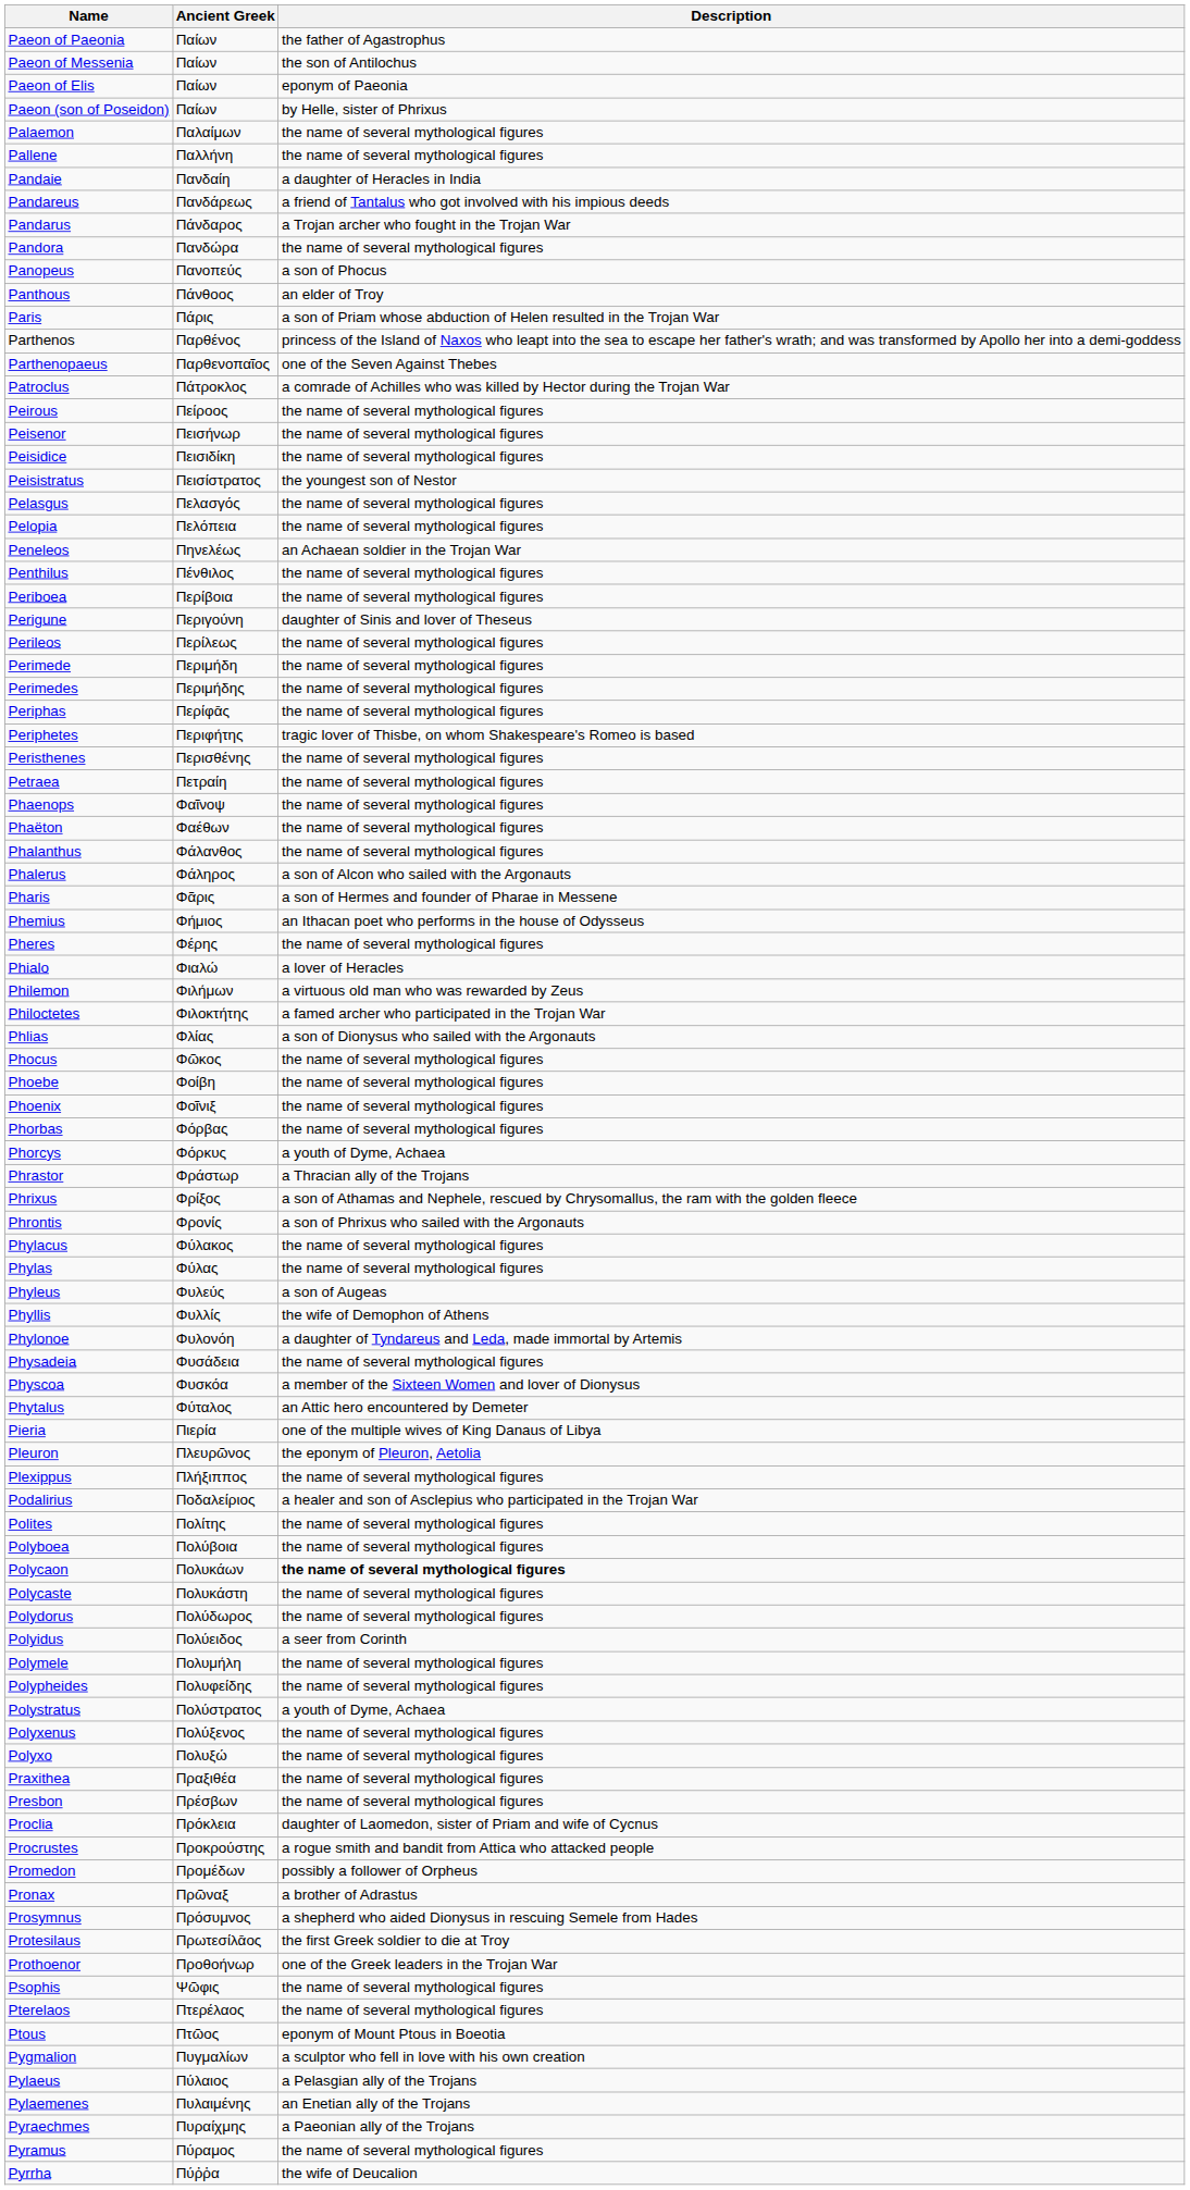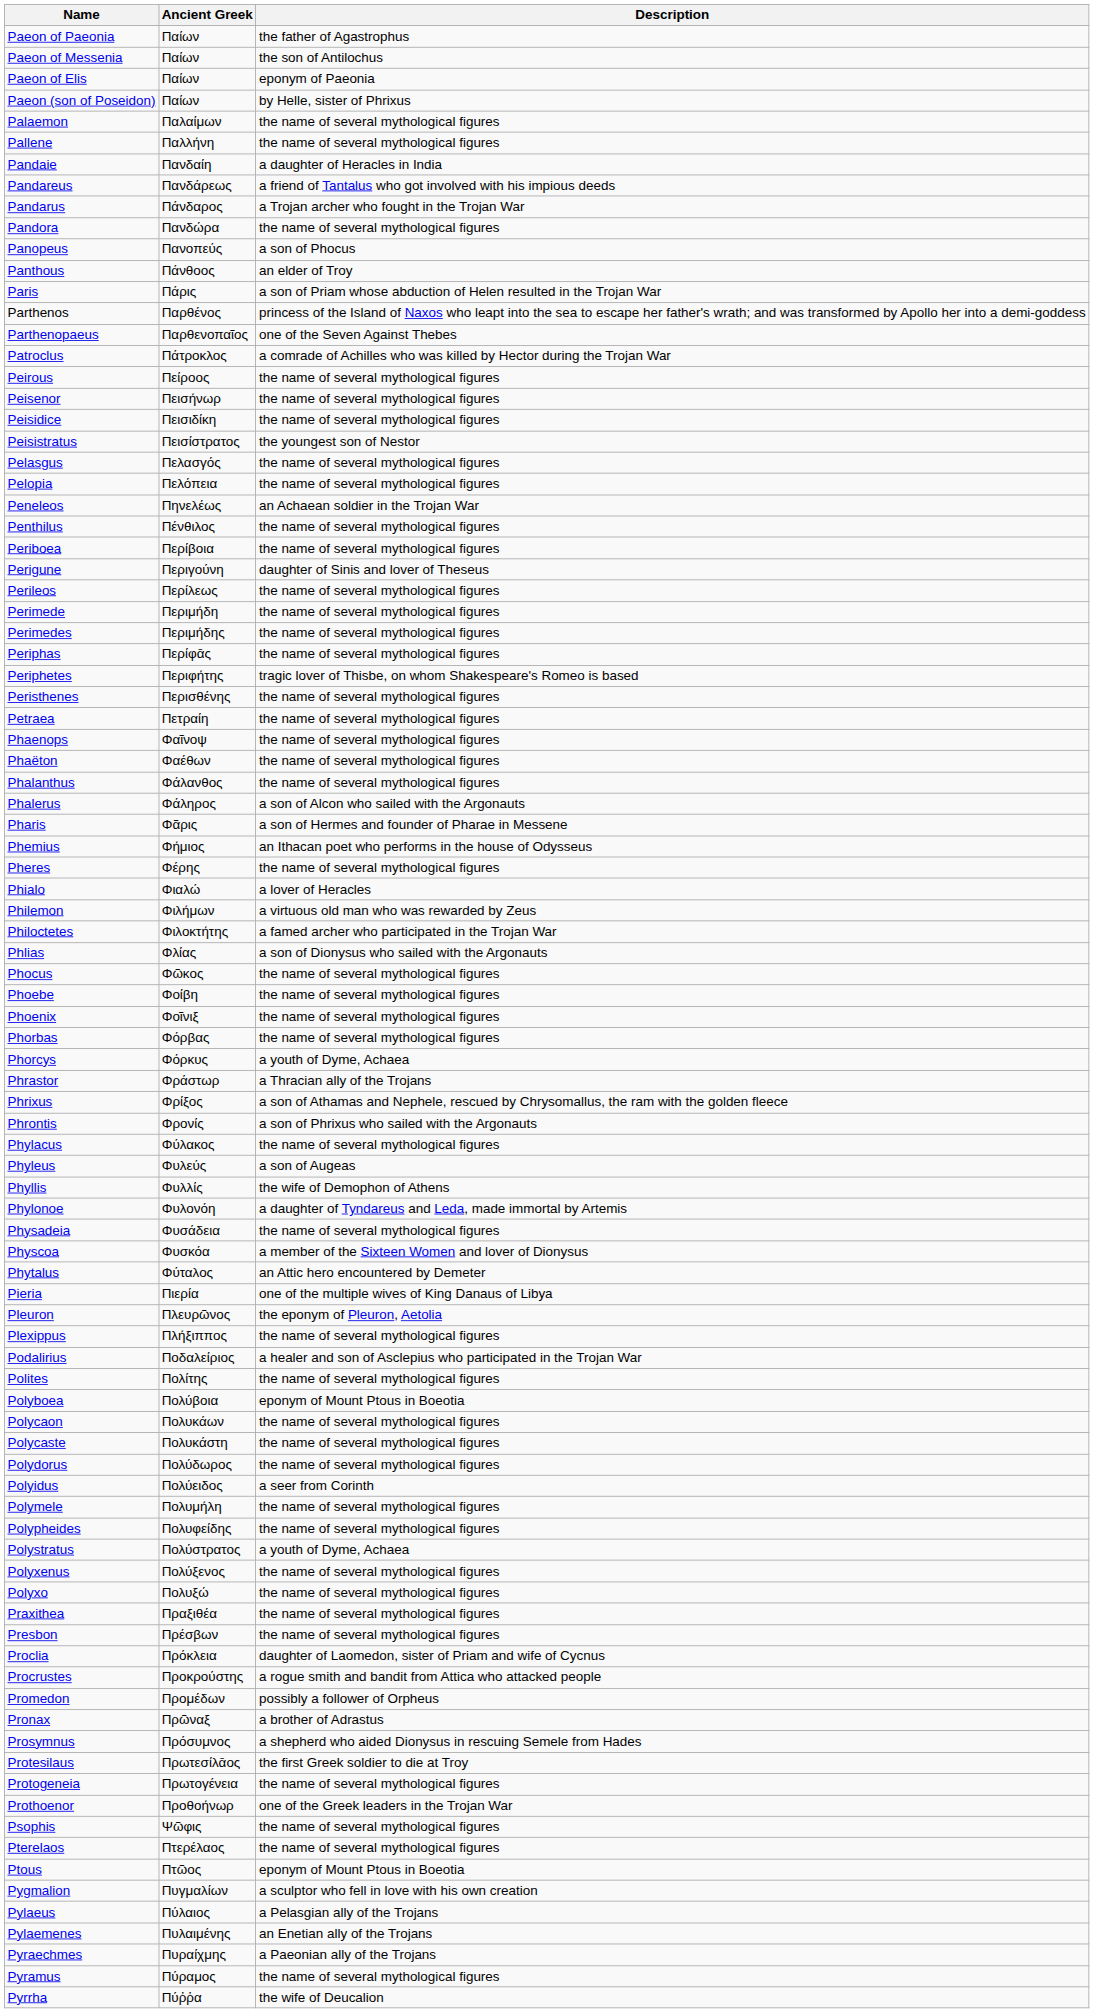 <table class="wikitable">
 <tr>
 <th>Name</th>
 <th>Ancient Greek</th>
 <th>Description</th>
 </tr>
 <tr>
 <td><a href='#'>Paeon of Paeonia</a></td>
 <td>Παίων</td>
 <td>the father of Agastrophus</td>
 </tr>
 <tr>
 <td><a href='#'>Paeon of Messenia</a></td>
 <td>Παίων</td>
 <td>the son of Antilochus</td>
 </tr>
 <tr>
 <td><a href='#'>Paeon of Elis</a></td>
 <td>Παίων</td>
 <td>eponym of Paeonia</td>
 </tr>
 <tr>
 <td><a href='#'>Paeon (son of Poseidon)</a></td>
 <td>Παίων</td>
 <td>by Helle, sister of Phrixus</td>
 </tr>
 <tr>
 <td><a href='#'>Palaemon</a></td>
 <td>Παλαίμων</td>
 <td>the name of several mythological figures</td>
 </tr>
 <tr>
 <td><a href='#'>Pallene</a></td>
 <td>Παλλήνη</td>
 <td>the name of several mythological figures</td>
 </tr>
 <tr>
 <td><a href='#'>Pandaie</a></td>
 <td>Πανδαίη</td>
 <td>a daughter of Heracles in India</td>
 </tr>
 <tr>
 <td><a href='#'>Pandareus</a></td>
 <td>Πανδάρεως</td>
 <td>a friend of <a href='#'>Tantalus</a> who got involved with his impious deeds</td>
 </tr>
 <tr>
 <td><a href='#'>Pandarus</a></td>
 <td>Πάνδαρος</td>
 <td>a Trojan archer who fought in the Trojan War</td>
 </tr>
 <tr>
 <td><a href='#'>Pandora</a></td>
 <td>Πανδώρα</td>
 <td>the name of several mythological figures</td>
 </tr>
 <tr>
 <td><a href='#'>Panopeus</a></td>
 <td>Πανοπεύς</td>
 <td>a son of Phocus</td>
 </tr>
 <tr>
 <td><a href='#'>Panthous</a></td>
 <td>Πάνθοος</td>
 <td>an elder of Troy</td>
 </tr>
 <tr>
 <td><a href='#'>Paris</a></td>
 <td>Πάρις</td>
 <td>a son of Priam whose abduction of Helen resulted in the Trojan War</td>
 </tr>
 <tr>
 <td>Parthenos</td>
 <td>Παρθένος</td>
 <td>princess of the Island of <a href='#'>Naxos</a> who leapt into the sea to escape her father's wrath; and was transformed by Apollo her into a demi-goddess</td>
 </tr>
 <tr>
 <td><a href='#'>Parthenopaeus</a></td>
 <td>Παρθενοπαῖος</td>
 <td>one of the Seven Against Thebes</td>
 </tr>
 <tr>
 <td><a href='#'>Patroclus</a></td>
 <td>Πάτροκλος</td>
 <td>a comrade of Achilles who was killed by Hector during the Trojan War</td>
 </tr>
 <tr>
 <td><a href='#'>Peirous</a></td>
 <td>Πείροος</td>
 <td>the name of several mythological figures</td>
 </tr>
 <tr>
 <td><a href='#'>Peisenor</a></td>
 <td>Πεισήνωρ</td>
 <td>the name of several mythological figures</td>
 </tr>
 <tr>
 <td><a href='#'>Peisidice</a></td>
 <td>Πεισιδίκη</td>
 <td>the name of several mythological figures</td>
 </tr>
 <tr>
 <td><a href='#'>Peisistratus</a></td>
 <td>Πεισίστρατος</td>
 <td>the youngest son of Nestor</td>
 </tr>
 <tr>
 <td><a href='#'>Pelasgus</a></td>
 <td>Πελασγός</td>
 <td>the name of several mythological figures</td>
 </tr>
 <tr>
 <td><a href='#'>Pelopia</a></td>
 <td>Πελόπεια</td>
 <td>the name of several mythological figures</td>
 </tr>
 <tr>
 <td><a href='#'>Peneleos</a></td>
 <td>Πηνελέως</td>
 <td>an Achaean soldier in the Trojan War</td>
 </tr>
 <tr>
 <td><a href='#'>Penthilus</a></td>
 <td>Πένθιλος</td>
 <td>the name of several mythological figures</td>
 </tr>
 <tr>
 <td><a href='#'>Periboea</a></td>
 <td>Περίβοια</td>
 <td>the name of several mythological figures</td>
 </tr>
 <tr>
 <td><a href='#'>Perigune</a></td>
 <td>Περιγούνη</td>
 <td>daughter of Sinis and lover of Theseus</td>
 </tr>
 <tr>
 <td><a href='#'>Perileos</a></td>
 <td>Περίλεως</td>
 <td>the name of several mythological figures</td>
 </tr>
 <tr>
 <td><a href='#'>Perimede</a></td>
 <td>Περιμήδη</td>
 <td>the name of several mythological figures</td>
 </tr>
 <tr>
 <td><a href='#'>Perimedes</a></td>
 <td>Περιμήδης</td>
 <td>the name of several mythological figures</td>
 </tr>
 <tr>
 <td><a href='#'>Periphas</a></td>
 <td>Περίφᾱς</td>
 <td>the name of several mythological figures</td>
 </tr>
 <tr>
 <td><a href='#'>Periphetes</a></td>
 <td>Περιφήτης</td>
 <td>tragic lover of Thisbe, on whom Shakespeare's Romeo is based</td>
 </tr>
 <tr>
 <td><a href='#'>Peristhenes</a></td>
 <td>Περισθένης</td>
 <td>the name of several mythological figures</td>
 </tr>
 <tr>
 <td><a href='#'>Petraea</a></td>
 <td>Πετραίη</td>
 <td>the name of several mythological figures</td>
 </tr>
 <tr>
 <td><a href='#'>Phaenops</a></td>
 <td>Φαῖνοψ</td>
 <td>the name of several mythological figures</td>
 </tr>
 <tr>
 <td><a href='#'>Phaëton</a></td>
 <td>Φαέθων</td>
 <td>the name of several mythological figures</td>
 </tr>
 <tr>
 <td><a href='#'>Phalanthus</a></td>
 <td>Φάλανθος</td>
 <td>the name of several mythological figures</td>
 </tr>
 <tr>
 <td><a href='#'>Phalerus</a></td>
 <td>Φάληρος</td>
 <td>a son of Alcon who sailed with the Argonauts</td>
 </tr>
 <tr>
 <td><a href='#'>Pharis</a></td>
 <td>Φᾶρις</td>
 <td>a son of Hermes and founder of Pharae in Messene</td>
 </tr>
 <tr>
 <td><a href='#'>Phemius</a></td>
 <td>Φήμιος</td>
 <td>an Ithacan poet who performs in the house of Odysseus</td>
 </tr>
 <tr>
 <td><a href='#'>Pheres</a></td>
 <td>Φέρης</td>
 <td>the name of several mythological figures</td>
 </tr>
 <tr>
 <td><a href='#'>Phialo</a></td>
 <td>Φιαλώ</td>
 <td>a lover of Heracles</td>
 </tr>
 <tr>
 <td><a href='#'>Philemon</a></td>
 <td>Φιλήμων</td>
 <td>a virtuous old man who was rewarded by Zeus</td>
 </tr>
 <tr>
 <td><a href='#'>Philoctetes</a></td>
 <td>Φιλοκτήτης</td>
 <td>a famed archer who participated in the Trojan War</td>
 </tr>
 <tr>
 <td><a href='#'>Phlias</a></td>
 <td>Φλίας</td>
 <td>a son of Dionysus who sailed with the Argonauts</td>
 </tr>
 <tr>
 <td><a href='#'>Phocus</a></td>
 <td>Φῶκος</td>
 <td>the name of several mythological figures</td>
 </tr>
 <tr>
 <td><a href='#'>Phoebe</a></td>
 <td>Φοίβη</td>
 <td>the name of several mythological figures</td>
 </tr>
 <tr>
 <td><a href='#'>Phoenix</a></td>
 <td>Φοῖνιξ</td>
 <td>the name of several mythological figures</td>
 </tr>
 <tr>
 <td><a href='#'>Phorbas</a></td>
 <td>Φόρβας</td>
 <td>the name of several mythological figures</td>
 </tr>
 <tr>
 <td><a href='#'>Phorcys</a></td>
 <td>Φόρκυς</td>
 <td>a youth of Dyme, Achaea</td>
 </tr>
 <tr>
 <td><a href='#'>Phrastor</a></td>
 <td>Φράστωρ</td>
 <td>a Thracian ally of the Trojans</td>
 </tr>
 <tr>
 <td><a href='#'>Phrixus</a></td>
 <td>Φρίξος</td>
 <td>a son of Athamas and Nephele, rescued by Chrysomallus, the ram with the golden fleece</td>
 </tr>
 <tr>
 <td><a href='#'>Phrontis</a></td>
 <td>Φρονίς</td>
 <td>a son of Phrixus who sailed with the Argonauts</td>
 </tr>
 <tr>
 <td><a href='#'>Phylacus</a></td>
 <td>Φύλακος</td>
 <td>the name of several mythological figures</td>
 </tr>
 <tr>
-<td><a href='#'>Phylas</a></td>
-<td>Φύλας</td>
-<td>the name of several mythological figures</td>
-</tr>
-<tr>
 <td><a href='#'>Phyleus</a></td>
 <td>Φυλεύς</td>
 <td>a son of Augeas</td>
 </tr>
 <tr>
 <td><a href='#'>Phyllis</a></td>
 <td>Φυλλίς</td>
 <td>the wife of Demophon of Athens</td>
 </tr>
 <tr>
 <td><a href='#'>Phylonoe</a></td>
 <td>Φυλονόη</td>
 <td>a daughter of <a href='#'>Tyndareus</a> and <a href='#'>Leda</a>, made immortal by Artemis</td>
 </tr>
 <tr>
 <td><a href='#'>Physadeia</a></td>
 <td>Φυσάδεια</td>
 <td>the name of several mythological figures</td>
 </tr>
 <tr>
 <td><a href='#'>Physcoa</a></td>
 <td>Φυσκόα</td>
 <td>a member of the <a href='#'>Sixteen Women</a> and lover of Dionysus</td>
 </tr>
 <tr>
 <td><a href='#'>Phytalus</a></td>
 <td>Φύταλος</td>
 <td>an Attic hero encountered by Demeter</td>
 </tr>
 <tr>
 <td><a href='#'>Pieria</a></td>
 <td>Πιερία</td>
 <td>one of the multiple wives of King Danaus of Libya</td>
 </tr>
 <tr>
 <td><a href='#'>Pleuron</a></td>
 <td>Πλευρῶνος</td>
 <td>the eponym of <a href='#'>Pleuron</a>, <a href='#'>Aetolia</a></td>
 </tr>
 <tr>
 <td><a href='#'>Plexippus</a></td>
 <td>Πλήξιππος</td>
 <td>the name of several mythological figures</td>
 </tr>
 <tr>
 <td><a href='#'>Podalirius</a></td>
 <td>Ποδαλείριος</td>
 <td>a healer and son of Asclepius who participated in the Trojan War</td>
 </tr>
 <tr>
 <td><a href='#'>Polites</a></td>
 <td>Πολίτης</td>
 <td>the name of several mythological figures</td>
 </tr>
 <tr>
 <td><a href='#'>Polyboea</a></td>
 <td>Πολύβοια</td>
-<td>the name of several mythological figures</td>
+<td>eponym of Mount Ptous in Boeotia</td>
 </tr>
 <tr>
 <td><a href='#'>Polycaon</a></td>
 <td>Πολυκάων</td>
-<td><strong>the name of several mythological figures</strong></td>
+<td>the name of several mythological figures</td>
 </tr>
 <tr>
 <td><a href='#'>Polycaste</a></td>
 <td>Πολυκάστη</td>
 <td>the name of several mythological figures</td>
 </tr>
 <tr>
 <td><a href='#'>Polydorus</a></td>
 <td>Πολύδωρος</td>
 <td>the name of several mythological figures</td>
 </tr>
 <tr>
 <td><a href='#'>Polyidus</a></td>
 <td>Πολύειδος</td>
 <td>a seer from Corinth</td>
 </tr>
 <tr>
 <td><a href='#'>Polymele</a></td>
 <td>Πολυμήλη</td>
 <td>the name of several mythological figures</td>
 </tr>
 <tr>
 <td><a href='#'>Polypheides</a></td>
 <td>Πολυφείδης</td>
 <td>the name of several mythological figures</td>
 </tr>
 <tr>
 <td><a href='#'>Polystratus</a></td>
 <td>Πολύστρατος</td>
 <td>a youth of Dyme, Achaea</td>
 </tr>
 <tr>
 <td><a href='#'>Polyxenus</a></td>
 <td>Πολύξενος</td>
 <td>the name of several mythological figures</td>
 </tr>
 <tr>
 <td><a href='#'>Polyxo</a></td>
 <td>Πολυξώ</td>
 <td>the name of several mythological figures</td>
 </tr>
 <tr>
 <td><a href='#'>Praxithea</a></td>
 <td>Πραξιθέα</td>
 <td>the name of several mythological figures</td>
 </tr>
 <tr>
 <td><a href='#'>Presbon</a></td>
 <td>Πρέσβων</td>
 <td>the name of several mythological figures</td>
 </tr>
 <tr>
 <td><a href='#'>Proclia</a></td>
 <td>Πρόκλεια</td>
 <td>daughter of Laomedon, sister of Priam and wife of Cycnus</td>
 </tr>
 <tr>
 <td><a href='#'>Procrustes</a></td>
 <td>Προκρούστης</td>
 <td>a rogue smith and bandit from Attica who attacked people</td>
 </tr>
 <tr>
 <td><a href='#'>Promedon</a></td>
 <td>Προμέδων</td>
 <td>possibly a follower of Orpheus</td>
 </tr>
 <tr>
 <td><a href='#'>Pronax</a></td>
 <td>Πρῶναξ</td>
 <td>a brother of Adrastus</td>
 </tr>
 <tr>
 <td><a href='#'>Prosymnus</a></td>
 <td>Πρόσυμνος</td>
 <td>a shepherd who aided Dionysus in rescuing Semele from Hades</td>
 </tr>
 <tr>
 <td><a href='#'>Protesilaus</a></td>
 <td>Πρωτεσίλᾱος</td>
 <td>the first Greek soldier to die at Troy</td>
 </tr>
 <tr>
+<td><a href='#'>Protogeneia</a></td>
+<td>Πρωτογένεια</td>
+<td>the name of several mythological figures</td>
+</tr>
+<tr>
 <td><a href='#'>Prothoenor</a></td>
 <td>Προθοήνωρ</td>
 <td>one of the Greek leaders in the Trojan War</td>
 </tr>
 <tr>
 <td><a href='#'>Psophis</a></td>
 <td>Ψῶφις</td>
 <td>the name of several mythological figures</td>
 </tr>
 <tr>
 <td><a href='#'>Pterelaos</a></td>
 <td>Πτερέλαος</td>
 <td>the name of several mythological figures</td>
 </tr>
 <tr>
 <td><a href='#'>Ptous</a></td>
 <td>Πτῶος</td>
 <td>eponym of Mount Ptous in Boeotia</td>
 </tr>
 <tr>
 <td><a href='#'>Pygmalion</a></td>
 <td>Πυγμαλίων</td>
 <td>a sculptor who fell in love with his own creation</td>
 </tr>
 <tr>
 <td><a href='#'>Pylaeus</a></td>
 <td>Πύλαιος</td>
 <td>a Pelasgian ally of the Trojans</td>
 </tr>
 <tr>
 <td><a href='#'>Pylaemenes</a></td>
 <td>Πυλαιμένης</td>
 <td>an Enetian ally of the Trojans</td>
 </tr>
 <tr>
 <td><a href='#'>Pyraechmes</a></td>
 <td>Πυραίχμης</td>
 <td>a Paeonian ally of the Trojans</td>
 </tr>
 <tr>
 <td><a href='#'>Pyramus</a></td>
 <td>Πύραμος</td>
 <td>the name of several mythological figures</td>
 </tr>
 <tr>
 <td><a href='#'>Pyrrha</a></td>
 <td>Πύῤῥα</td>
 <td>the wife of Deucalion</td>
 </tr>
 </table>
